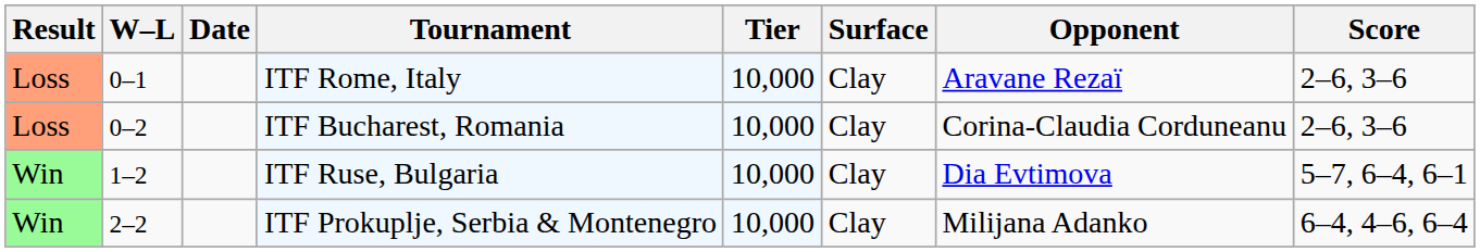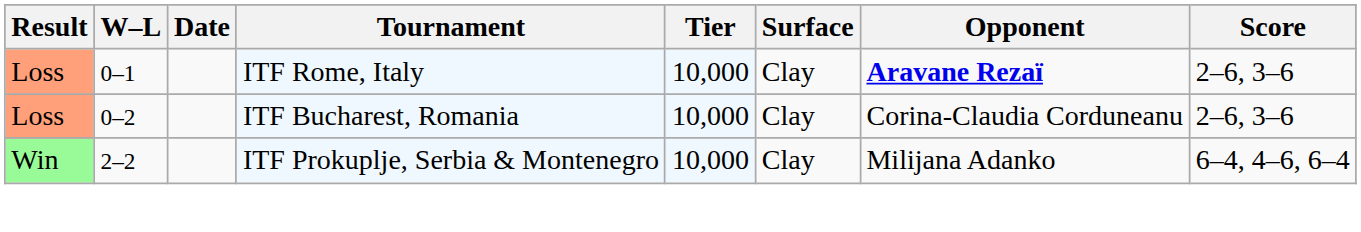 <table class="sortable wikitable">
 <tr>
 <th>Result</th>
 <th class="unsortable">W–L</th>
 <th>Date</th>
 <th>Tournament</th>
 <th>Tier</th>
 <th>Surface</th>
 <th>Opponent</th>
 <th class="unsortable">Score</th>
 </tr>
 <tr>
 <td style="background:#ffa07a;">Loss</td>
 <td><small>0–1</small></td>
 <td></td>
 <td style="background:#f0f8ff;">ITF Rome, Italy</td>
 <td style="background:#f0f8ff;">10,000</td>
 <td>Clay</td>
-<td> <a href='#'>Aravane Rezaï</a></td>
+<td><strong> <a href='#'>Aravane Rezaï</a></strong></td>
 <td>2–6, 3–6</td>
 </tr>
 <tr>
 <td style="background:#ffa07a;">Loss</td>
 <td><small>0–2</small></td>
 <td></td>
 <td style="background:#f0f8ff;">ITF Bucharest, Romania</td>
 <td style="background:#f0f8ff;">10,000</td>
 <td>Clay</td>
 <td> Corina-Claudia Corduneanu</td>
 <td>2–6, 3–6</td>
 </tr>
 <tr>
 <td style="background:#98fb98;">Win</td>
-<td><small>1–2</small></td>
-<td></td>
-<td style="background:#f0f8ff;">ITF Ruse, Bulgaria</td>
-<td style="background:#f0f8ff;">10,000</td>
-<td>Clay</td>
-<td> <a href='#'>Dia Evtimova</a></td>
-<td>5–7, 6–4, 6–1</td>
-</tr>
-<tr>
-<td style="background:#98fb98;">Win</td>
 <td><small>2–2</small></td>
 <td></td>
 <td style="background:#f0f8ff;">ITF Prokuplje, Serbia & Montenegro</td>
 <td style="background:#f0f8ff;">10,000</td>
 <td>Clay</td>
 <td> Milijana Adanko</td>
 <td>6–4, 4–6, 6–4</td>
 </tr>
 </table>
